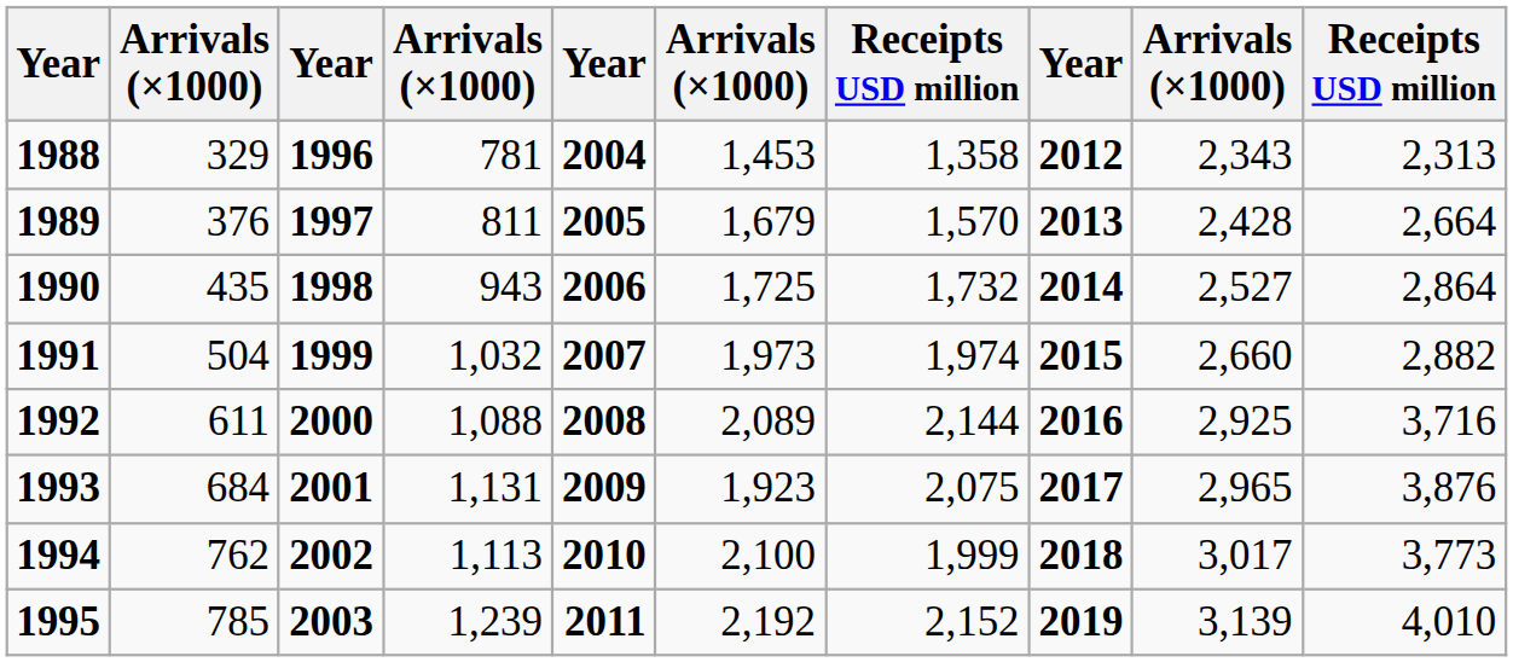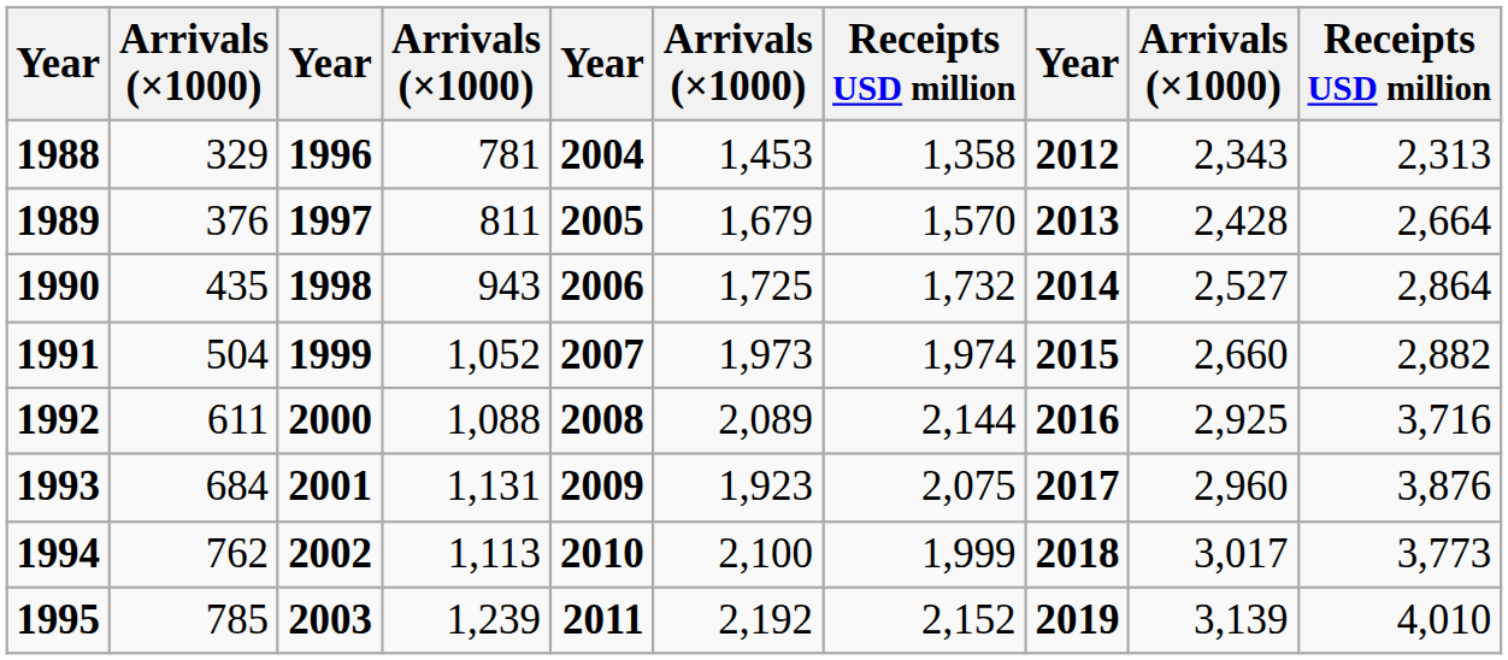 <table class="wikitable" align="right" style="text-align:right;">
 <tr style="background: #ABCDEF;">
 <th>Year</th>
 <th>Arrivals <br> (×1000)</th>
 <th>Year</th>
 <th>Arrivals <br> (×1000)</th>
 <th>Year</th>
 <th>Arrivals<br> (×1000)</th>
 <th>Receipts<br><small><a href='#'>USD</a> million</small></th>
 <th>Year</th>
 <th>Arrivals<br> (×1000)</th>
 <th>Receipts<br> <small><a href='#'>USD</a> million</small></th>
 </tr>
 <tr>
 <td><strong>1988</strong></td>
 <td>329</td>
 <td><strong>1996</strong></td>
 <td>781</td>
 <td><strong>2004</strong></td>
 <td>1,453</td>
 <td>1,358</td>
 <td><strong>2012</strong></td>
 <td>2,343</td>
 <td>2,313</td>
 </tr>
 <tr>
 <td><strong>1989</strong></td>
 <td>376</td>
 <td><strong>1997</strong></td>
 <td>811</td>
 <td><strong>2005</strong></td>
 <td>1,679</td>
 <td>1,570</td>
 <td><strong>2013</strong></td>
 <td>2,428</td>
 <td>2,664</td>
 </tr>
 <tr>
 <td><strong>1990</strong></td>
 <td>435</td>
 <td><strong>1998</strong></td>
 <td>943</td>
 <td><strong>2006</strong></td>
 <td>1,725</td>
 <td>1,732</td>
 <td><strong>2014</strong></td>
 <td>2,527</td>
 <td>2,864</td>
 </tr>
 <tr>
 <td><strong>1991</strong></td>
 <td>504</td>
 <td><strong>1999</strong></td>
-<td>1,032</td>
+<td>1,052</td>
 <td><strong>2007</strong></td>
 <td>1,973</td>
 <td>1,974</td>
 <td><strong>2015</strong></td>
 <td>2,660</td>
 <td>2,882</td>
 </tr>
 <tr>
 <td><strong>1992</strong></td>
 <td>611</td>
 <td><strong>2000</strong></td>
 <td>1,088</td>
 <td><strong>2008</strong></td>
 <td>2,089</td>
 <td>2,144</td>
 <td><strong>2016</strong></td>
 <td>2,925</td>
 <td>3,716</td>
 </tr>
 <tr>
 <td><strong>1993</strong></td>
 <td>684</td>
 <td><strong>2001</strong></td>
 <td>1,131</td>
 <td><strong>2009</strong></td>
 <td>1,923</td>
 <td>2,075</td>
 <td><strong>2017</strong></td>
-<td>2,965</td>
+<td>2,960</td>
 <td>3,876</td>
 </tr>
 <tr>
 <td><strong>1994</strong></td>
 <td>762</td>
 <td><strong>2002</strong></td>
 <td>1,113</td>
 <td><strong>2010</strong></td>
 <td>2,100</td>
 <td>1,999</td>
 <td><strong>2018</strong></td>
 <td>3,017</td>
 <td>3,773</td>
 </tr>
 <tr>
 <td><strong>1995</strong></td>
 <td>785</td>
 <td><strong>2003</strong></td>
 <td>1,239</td>
 <td><strong>2011</strong></td>
 <td>2,192</td>
 <td>2,152</td>
 <td><strong>2019</strong></td>
 <td>3,139</td>
 <td>4,010</td>
 </tr>
 </table>
